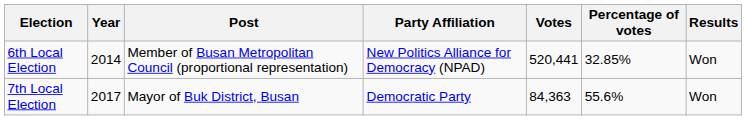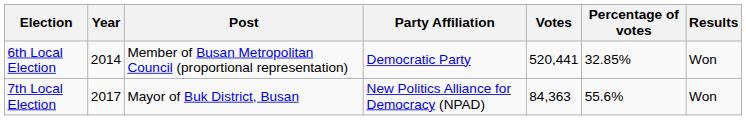 <table class="wikitable">
 <tr>
 <th>Election</th>
 <th>Year</th>
 <th>Post</th>
 <th>Party Affiliation</th>
 <th>Votes</th>
 <th>Percentage of votes</th>
 <th>Results</th>
 </tr>
 <tr>
 <td><a href='#'>6th Local Election</a></td>
 <td>2014</td>
 <td>Member of <a href='#'>Busan Metropolitan Council</a> (proportional representation)</td>
-<td><a href='#'>New Politics Alliance for Democracy</a> (NPAD)</td>
+<td><a href='#'>Democratic Party</a></td>
 <td>520,441</td>
 <td>32.85%</td>
 <td>Won</td>
 </tr>
 <tr>
 <td><a href='#'>7th Local Election</a></td>
 <td>2017</td>
 <td>Mayor of <a href='#'>Buk District, Busan</a></td>
-<td><a href='#'>Democratic Party</a></td>
+<td><a href='#'>New Politics Alliance for Democracy</a> (NPAD)</td>
 <td>84,363</td>
 <td>55.6%</td>
 <td>Won</td>
 </tr>
 </table>
